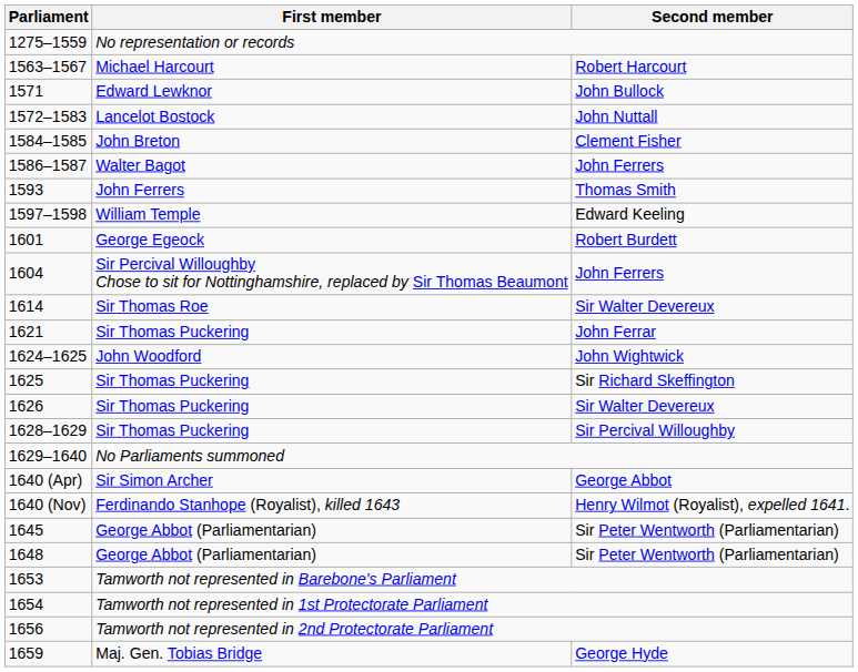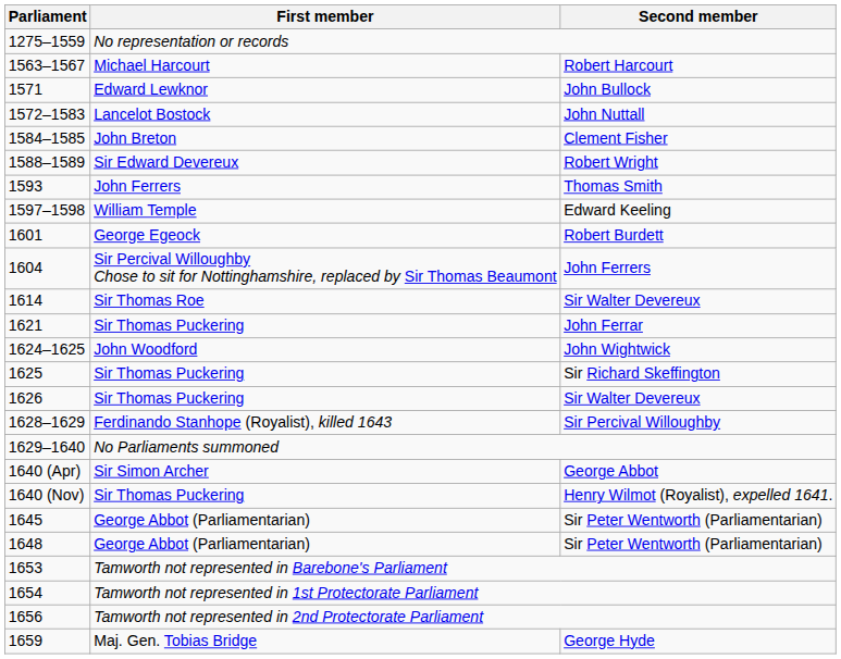 <table class="wikitable">
 <tr>
 <th>Parliament</th>
 <th>First member</th>
 <th>Second member</th>
 </tr>
 <tr>
 <td>1275–1559</td>
 <td colspan = "2"><em>No representation or records</em></td>
 </tr>
 <tr>
 <td>1563–1567</td>
 <td><a href='#'>Michael Harcourt</a></td>
 <td><a href='#'>Robert Harcourt</a></td>
 </tr>
 <tr>
 <td>1571</td>
 <td><a href='#'>Edward Lewknor</a></td>
 <td><a href='#'>John Bullock</a></td>
 </tr>
 <tr>
 <td>1572–1583</td>
 <td><a href='#'>Lancelot Bostock</a></td>
 <td><a href='#'>John Nuttall</a></td>
 </tr>
 <tr>
 <td>1584–1585</td>
 <td><a href='#'>John Breton</a></td>
 <td><a href='#'>Clement Fisher</a></td>
 </tr>
 <tr>
-<td>1586–1587</td>
-<td><a href='#'>Walter Bagot</a></td>
-<td><a href='#'>John Ferrers</a></td>
+<td>1588–1589</td>
+<td><a href='#'>Sir Edward Devereux</a></td>
+<td><a href='#'>Robert Wright</a></td>
 </tr>
 <tr>
 <td>1593</td>
 <td><a href='#'>John Ferrers</a></td>
 <td><a href='#'>Thomas Smith</a></td>
 </tr>
 <tr>
 <td>1597–1598</td>
 <td><a href='#'>William Temple</a></td>
 <td>Edward Keeling</td>
 </tr>
 <tr>
 <td>1601</td>
 <td><a href='#'>George Egeock</a></td>
 <td><a href='#'>Robert Burdett</a></td>
 </tr>
 <tr>
 <td>1604</td>
 <td><a href='#'>Sir Percival Willoughby</a> <em><br> Chose to sit for Nottinghamshire, replaced by</em> <a href='#'>Sir Thomas Beaumont</a></td>
 <td><a href='#'>John Ferrers</a></td>
 </tr>
 <tr>
 <td>1614</td>
 <td><a href='#'>Sir Thomas Roe</a></td>
 <td><a href='#'>Sir Walter Devereux</a></td>
 </tr>
 <tr>
 <td>1621</td>
 <td><a href='#'>Sir Thomas Puckering</a></td>
 <td><a href='#'>John Ferrar</a></td>
 </tr>
 <tr>
 <td>1624–1625</td>
 <td><a href='#'>John Woodford</a></td>
 <td><a href='#'>John Wightwick</a></td>
 </tr>
 <tr>
 <td>1625</td>
 <td><a href='#'>Sir Thomas Puckering</a></td>
 <td>Sir <a href='#'>Richard Skeffington</a></td>
 </tr>
 <tr>
 <td>1626</td>
 <td><a href='#'>Sir Thomas Puckering</a></td>
 <td><a href='#'>Sir Walter Devereux</a></td>
 </tr>
 <tr>
 <td>1628–1629</td>
-<td><a href='#'>Sir Thomas Puckering</a></td>
+<td><a href='#'>Ferdinando Stanhope</a> (Royalist), <em>killed 1643</em></td>
 <td><a href='#'>Sir Percival Willoughby</a></td>
 </tr>
 <tr>
 <td>1629–1640</td>
 <td colspan = "2"><em>No Parliaments summoned</em></td>
 </tr>
 <tr>
 <td>1640 (Apr)</td>
 <td><a href='#'>Sir Simon Archer</a></td>
 <td><a href='#'>George Abbot</a></td>
 </tr>
 <tr>
 <td>1640 (Nov)</td>
-<td><a href='#'>Ferdinando Stanhope</a> (Royalist), <em>killed 1643</em></td>
+<td><a href='#'>Sir Thomas Puckering</a></td>
 <td><a href='#'>Henry Wilmot</a> (Royalist), <em>expelled 1641</em>.</td>
 </tr>
 <tr>
 <td>1645</td>
 <td><a href='#'>George Abbot</a> (Parliamentarian)</td>
 <td>Sir <a href='#'>Peter Wentworth</a> (Parliamentarian)</td>
 </tr>
 <tr>
 <td>1648</td>
 <td><a href='#'>George Abbot</a> (Parliamentarian)</td>
 <td>Sir <a href='#'>Peter Wentworth</a> (Parliamentarian)</td>
 </tr>
 <tr>
 <td>1653</td>
 <td colspan = "2"><em>Tamworth not represented in <a href='#'>Barebone's Parliament</a></em></td>
 </tr>
 <tr>
 <td>1654</td>
 <td colspan = "2"><em>Tamworth not represented in <a href='#'>1st Protectorate Parliament</a></em></td>
 </tr>
 <tr>
 <td>1656</td>
 <td colspan = "2"><em>Tamworth not represented in <a href='#'>2nd Protectorate Parliament</a></em></td>
 </tr>
 <tr>
 <td>1659</td>
 <td>Maj. Gen. <a href='#'>Tobias Bridge</a></td>
 <td><a href='#'>George Hyde</a></td>
 </tr>
 </table>
